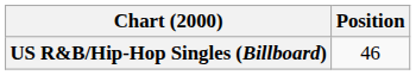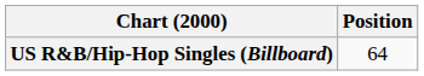 <table class="wikitable plainrowheaders" style="text-align:center">
 <tr>
 <th scope="col">Chart (2000)</th>
 <th scope="col">Position</th>
 </tr>
 <tr>
 <th scope="row">US R&B/Hip-Hop Singles (<em>Billboard</em>)</th>
-<td>46</td>
+<td>64</td>
 </tr>
 </table>
